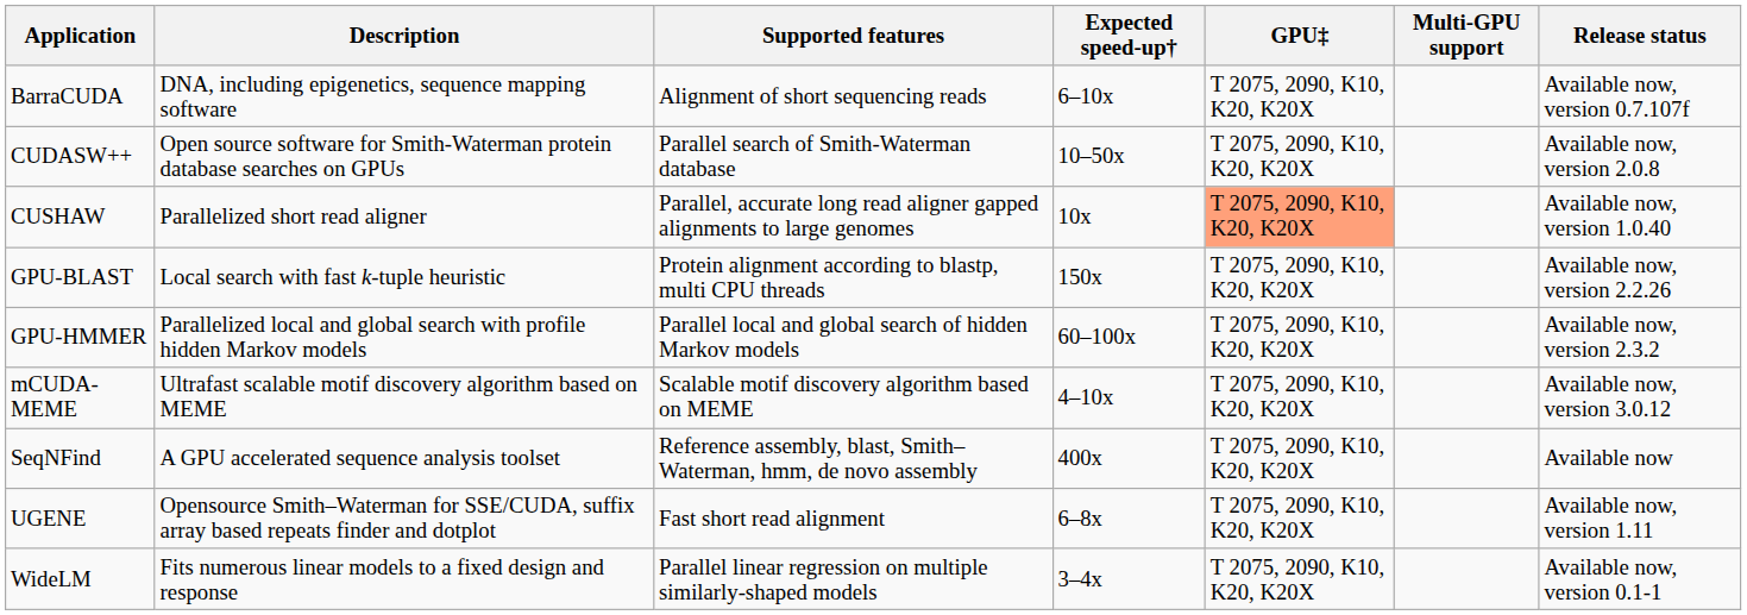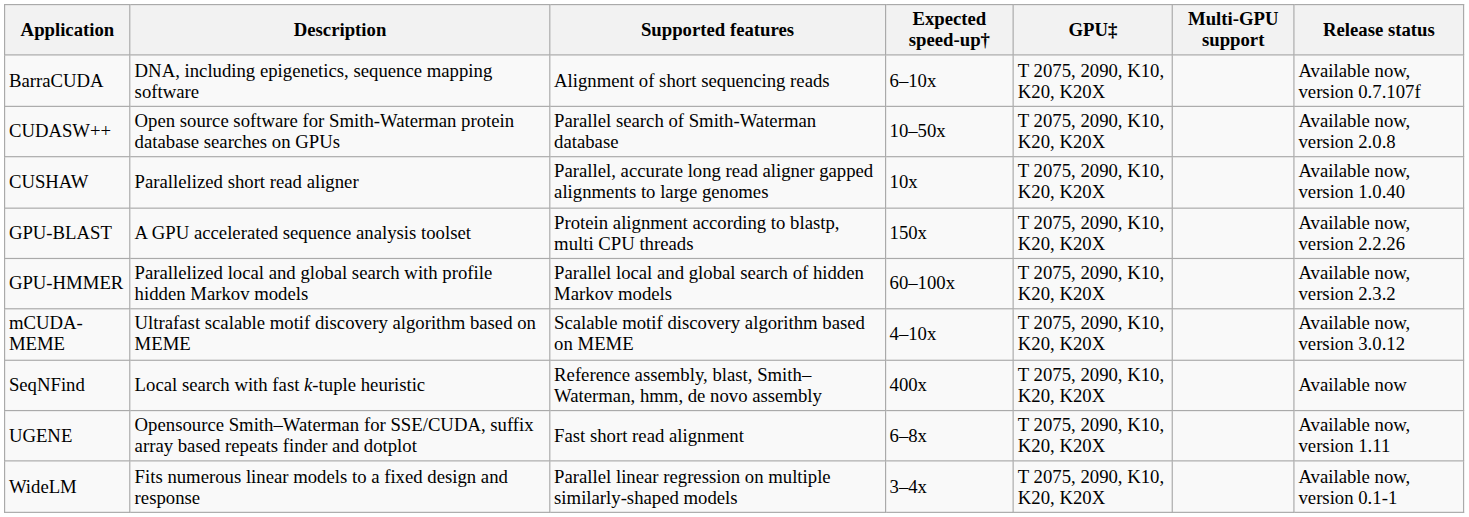 <table class="wikitable">
 <tr>
 <th>Application</th>
 <th>Description</th>
 <th>Supported features</th>
 <th>Expected speed-up†</th>
 <th>GPU‡</th>
 <th>Multi-GPU support</th>
 <th>Release status</th>
 </tr>
 <tr>
 <td>BarraCUDA</td>
 <td>DNA, including epigenetics, sequence mapping software</td>
 <td>Alignment of short sequencing reads</td>
 <td>6–10x</td>
 <td>T 2075, 2090, K10, K20, K20X</td>
 <td></td>
 <td>Available now, version 0.7.107f</td>
 </tr>
 <tr>
 <td>CUDASW++</td>
 <td>Open source software for Smith-Waterman protein database searches on GPUs</td>
 <td>Parallel search of Smith-Waterman database</td>
 <td>10–50x</td>
 <td>T 2075, 2090, K10, K20, K20X</td>
 <td></td>
 <td>Available now, version 2.0.8</td>
 </tr>
 <tr>
 <td>CUSHAW</td>
 <td>Parallelized short read aligner</td>
 <td>Parallel, accurate long read aligner gapped alignments to large genomes</td>
 <td>10x</td>
-<td style="background: lightsalmon;">T 2075, 2090, K10, K20, K20X</td>
+<td>T 2075, 2090, K10, K20, K20X</td>
 <td></td>
 <td>Available now, version 1.0.40</td>
 </tr>
 <tr>
 <td>GPU-BLAST</td>
-<td>Local search with fast <em>k</em>-tuple heuristic</td>
+<td>A GPU accelerated sequence analysis toolset</td>
 <td>Protein alignment according to blastp, multi CPU threads</td>
 <td>150x</td>
 <td>T 2075, 2090, K10, K20, K20X</td>
 <td></td>
 <td>Available now, version 2.2.26</td>
 </tr>
 <tr>
 <td>GPU-HMMER</td>
 <td>Parallelized local and global search with profile hidden Markov models</td>
 <td>Parallel local and global search of hidden Markov models</td>
 <td>60–100x</td>
 <td>T 2075, 2090, K10, K20, K20X</td>
 <td></td>
 <td>Available now, version 2.3.2</td>
 </tr>
 <tr>
 <td>mCUDA-MEME</td>
 <td>Ultrafast scalable motif discovery algorithm based on MEME</td>
 <td>Scalable motif discovery algorithm based on MEME</td>
 <td>4–10x</td>
 <td>T 2075, 2090, K10, K20, K20X</td>
 <td></td>
 <td>Available now, version 3.0.12</td>
 </tr>
 <tr>
 <td>SeqNFind</td>
-<td>A GPU accelerated sequence analysis toolset</td>
+<td>Local search with fast <em>k</em>-tuple heuristic</td>
 <td>Reference assembly, blast, Smith–Waterman, hmm, de novo assembly</td>
 <td>400x</td>
 <td>T 2075, 2090, K10, K20, K20X</td>
 <td></td>
 <td>Available now</td>
 </tr>
 <tr>
 <td>UGENE</td>
 <td>Opensource Smith–Waterman for SSE/CUDA, suffix array based repeats finder and dotplot</td>
 <td>Fast short read alignment</td>
 <td>6–8x</td>
 <td>T 2075, 2090, K10, K20, K20X</td>
 <td></td>
 <td>Available now, version 1.11</td>
 </tr>
 <tr>
 <td>WideLM</td>
 <td>Fits numerous linear models to a fixed design and response</td>
 <td>Parallel linear regression on multiple similarly-shaped models</td>
 <td>3–4x</td>
 <td>T 2075, 2090, K10, K20, K20X</td>
 <td></td>
 <td>Available now, version 0.1-1</td>
 </tr>
 </table>
